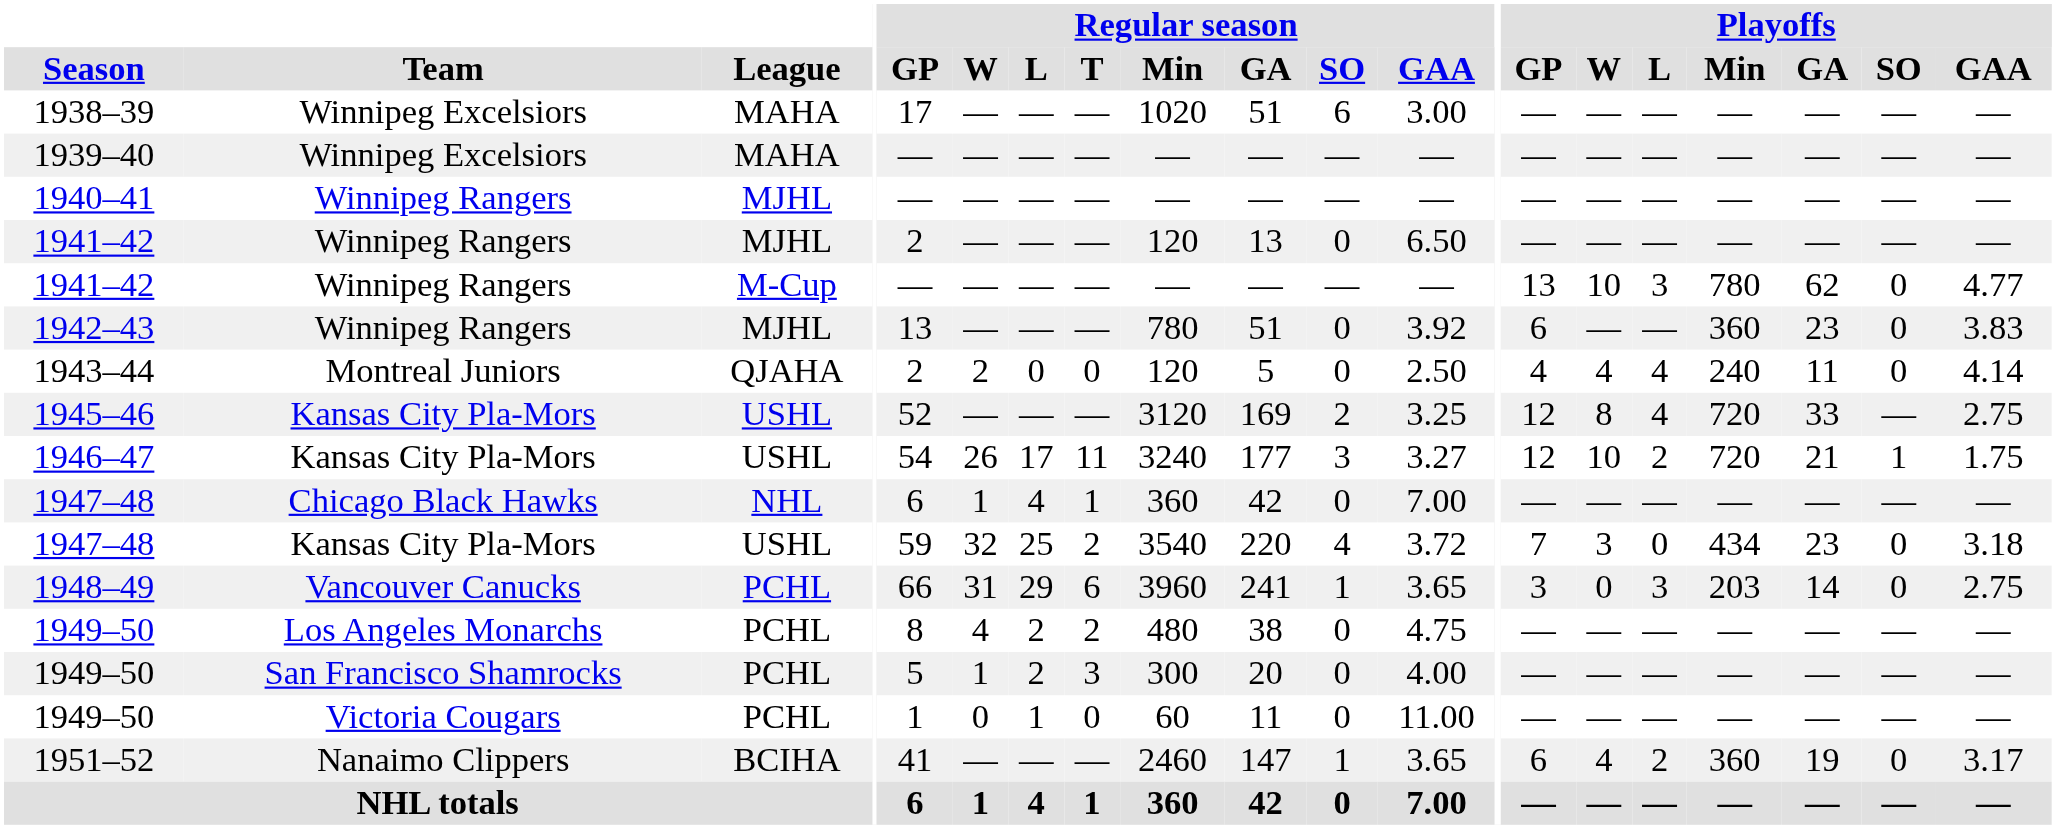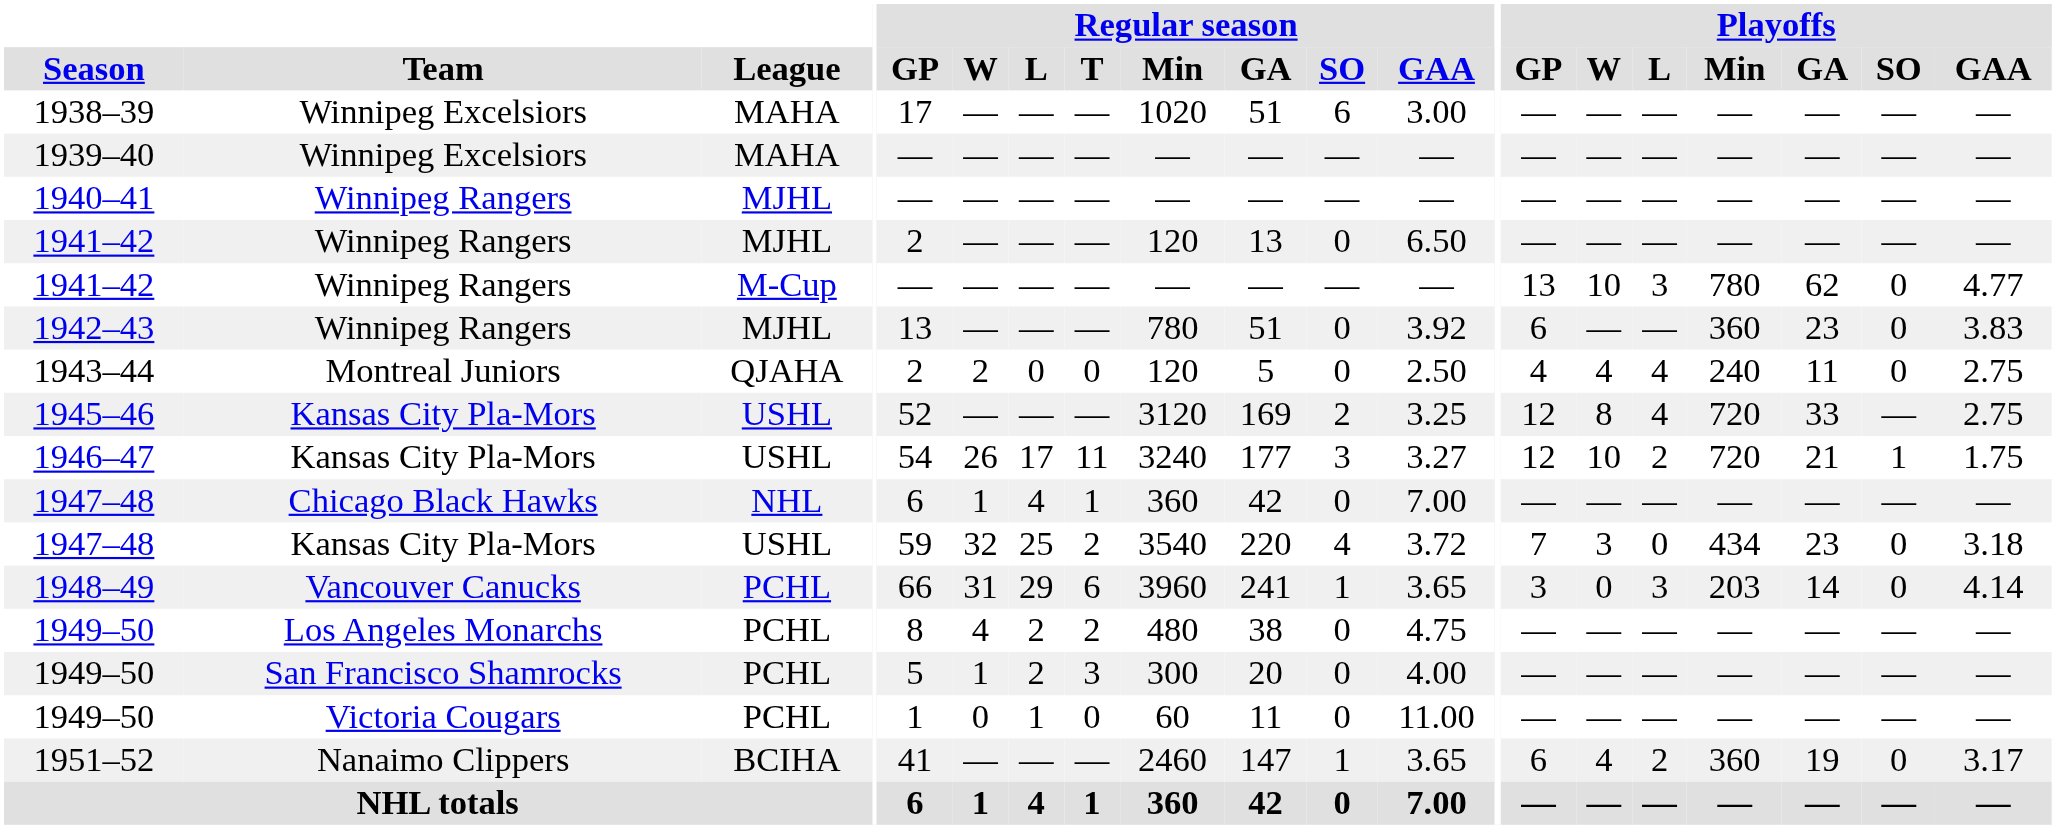 <table border="0" cellpadding="1" cellspacing="0" style="width:75%; text-align:center;">
 <tr bgcolor="#e0e0e0">
 <th colspan="3" bgcolor="#ffffff"></th>
 <th rowspan="99" bgcolor="#ffffff"></th>
 <th colspan="8" bgcolor="#e0e0e0"><a href='#'>Regular season</a></th>
 <th rowspan="99" bgcolor="#ffffff"></th>
 <th colspan="7" bgcolor="#e0e0e0"><a href='#'>Playoffs</a></th>
 </tr>
 <tr bgcolor="#e0e0e0">
 <th><a href='#'>Season</a></th>
 <th>Team</th>
 <th>League</th>
 <th>GP</th>
 <th>W</th>
 <th>L</th>
 <th>T</th>
 <th>Min</th>
 <th>GA</th>
 <th><a href='#'>SO</a></th>
 <th><a href='#'>GAA</a></th>
 <th>GP</th>
 <th>W</th>
 <th>L</th>
 <th>Min</th>
 <th>GA</th>
 <th>SO</th>
 <th>GAA</th>
 </tr>
 <tr>
 <td>1938–39</td>
 <td>Winnipeg Excelsiors</td>
 <td>MAHA</td>
 <td>17</td>
 <td>—</td>
 <td>—</td>
 <td>—</td>
 <td>1020</td>
 <td>51</td>
 <td>6</td>
 <td>3.00</td>
 <td>—</td>
 <td>—</td>
 <td>—</td>
 <td>—</td>
 <td>—</td>
 <td>—</td>
 <td>—</td>
 </tr>
 <tr bgcolor="#f0f0f0">
 <td>1939–40</td>
 <td>Winnipeg Excelsiors</td>
 <td>MAHA</td>
 <td>—</td>
 <td>—</td>
 <td>—</td>
 <td>—</td>
 <td>—</td>
 <td>—</td>
 <td>—</td>
 <td>—</td>
 <td>—</td>
 <td>—</td>
 <td>—</td>
 <td>—</td>
 <td>—</td>
 <td>—</td>
 <td>—</td>
 </tr>
 <tr>
 <td><a href='#'>1940–41</a></td>
 <td><a href='#'>Winnipeg Rangers</a></td>
 <td><a href='#'>MJHL</a></td>
 <td>—</td>
 <td>—</td>
 <td>—</td>
 <td>—</td>
 <td>—</td>
 <td>—</td>
 <td>—</td>
 <td>—</td>
 <td>—</td>
 <td>—</td>
 <td>—</td>
 <td>—</td>
 <td>—</td>
 <td>—</td>
 <td>—</td>
 </tr>
 <tr bgcolor="#f0f0f0">
 <td><a href='#'>1941–42</a></td>
 <td>Winnipeg Rangers</td>
 <td>MJHL</td>
 <td>2</td>
 <td>—</td>
 <td>—</td>
 <td>—</td>
 <td>120</td>
 <td>13</td>
 <td>0</td>
 <td>6.50</td>
 <td>—</td>
 <td>—</td>
 <td>—</td>
 <td>—</td>
 <td>—</td>
 <td>—</td>
 <td>—</td>
 </tr>
 <tr>
 <td><a href='#'>1941–42</a></td>
 <td>Winnipeg Rangers</td>
 <td><a href='#'>M-Cup</a></td>
 <td>—</td>
 <td>—</td>
 <td>—</td>
 <td>—</td>
 <td>—</td>
 <td>—</td>
 <td>—</td>
 <td>—</td>
 <td>13</td>
 <td>10</td>
 <td>3</td>
 <td>780</td>
 <td>62</td>
 <td>0</td>
 <td>4.77</td>
 </tr>
 <tr bgcolor="#f0f0f0">
 <td><a href='#'>1942–43</a></td>
 <td>Winnipeg Rangers</td>
 <td>MJHL</td>
 <td>13</td>
 <td>—</td>
 <td>—</td>
 <td>—</td>
 <td>780</td>
 <td>51</td>
 <td>0</td>
 <td>3.92</td>
 <td>6</td>
 <td>—</td>
 <td>—</td>
 <td>360</td>
 <td>23</td>
 <td>0</td>
 <td>3.83</td>
 </tr>
 <tr>
 <td>1943–44</td>
 <td>Montreal Juniors</td>
 <td>QJAHA</td>
 <td>2</td>
 <td>2</td>
 <td>0</td>
 <td>0</td>
 <td>120</td>
 <td>5</td>
 <td>0</td>
 <td>2.50</td>
 <td>4</td>
 <td>4</td>
 <td>4</td>
 <td>240</td>
 <td>11</td>
 <td>0</td>
-<td>4.14</td>
+<td>2.75</td>
 </tr>
 <tr bgcolor="#f0f0f0">
 <td><a href='#'>1945–46</a></td>
 <td><a href='#'>Kansas City Pla-Mors</a></td>
 <td><a href='#'>USHL</a></td>
 <td>52</td>
 <td>—</td>
 <td>—</td>
 <td>—</td>
 <td>3120</td>
 <td>169</td>
 <td>2</td>
 <td>3.25</td>
 <td>12</td>
 <td>8</td>
 <td>4</td>
 <td>720</td>
 <td>33</td>
 <td>—</td>
 <td>2.75</td>
 </tr>
 <tr>
 <td><a href='#'>1946–47</a></td>
 <td>Kansas City Pla-Mors</td>
 <td>USHL</td>
 <td>54</td>
 <td>26</td>
 <td>17</td>
 <td>11</td>
 <td>3240</td>
 <td>177</td>
 <td>3</td>
 <td>3.27</td>
 <td>12</td>
 <td>10</td>
 <td>2</td>
 <td>720</td>
 <td>21</td>
 <td>1</td>
 <td>1.75</td>
 </tr>
 <tr bgcolor="#f0f0f0">
 <td><a href='#'>1947–48</a></td>
 <td><a href='#'>Chicago Black Hawks</a></td>
 <td><a href='#'>NHL</a></td>
 <td>6</td>
 <td>1</td>
 <td>4</td>
 <td>1</td>
 <td>360</td>
 <td>42</td>
 <td>0</td>
 <td>7.00</td>
 <td>—</td>
 <td>—</td>
 <td>—</td>
 <td>—</td>
 <td>—</td>
 <td>—</td>
 <td>—</td>
 </tr>
 <tr>
 <td><a href='#'>1947–48</a></td>
 <td>Kansas City Pla-Mors</td>
 <td>USHL</td>
 <td>59</td>
 <td>32</td>
 <td>25</td>
 <td>2</td>
 <td>3540</td>
 <td>220</td>
 <td>4</td>
 <td>3.72</td>
 <td>7</td>
 <td>3</td>
 <td>0</td>
 <td>434</td>
 <td>23</td>
 <td>0</td>
 <td>3.18</td>
 </tr>
 <tr bgcolor="#f0f0f0">
 <td><a href='#'>1948–49</a></td>
 <td><a href='#'>Vancouver Canucks</a></td>
 <td><a href='#'>PCHL</a></td>
 <td>66</td>
 <td>31</td>
 <td>29</td>
 <td>6</td>
 <td>3960</td>
 <td>241</td>
 <td>1</td>
 <td>3.65</td>
 <td>3</td>
 <td>0</td>
 <td>3</td>
 <td>203</td>
 <td>14</td>
 <td>0</td>
-<td>2.75</td>
+<td>4.14</td>
 </tr>
 <tr>
 <td><a href='#'>1949–50</a></td>
 <td><a href='#'>Los Angeles Monarchs</a></td>
 <td>PCHL</td>
 <td>8</td>
 <td>4</td>
 <td>2</td>
 <td>2</td>
 <td>480</td>
 <td>38</td>
 <td>0</td>
 <td>4.75</td>
 <td>—</td>
 <td>—</td>
 <td>—</td>
 <td>—</td>
 <td>—</td>
 <td>—</td>
 <td>—</td>
 </tr>
 <tr bgcolor="#f0f0f0">
 <td>1949–50</td>
 <td><a href='#'>San Francisco Shamrocks</a></td>
 <td>PCHL</td>
 <td>5</td>
 <td>1</td>
 <td>2</td>
 <td>3</td>
 <td>300</td>
 <td>20</td>
 <td>0</td>
 <td>4.00</td>
 <td>—</td>
 <td>—</td>
 <td>—</td>
 <td>—</td>
 <td>—</td>
 <td>—</td>
 <td>—</td>
 </tr>
 <tr>
 <td>1949–50</td>
 <td><a href='#'>Victoria Cougars</a></td>
 <td>PCHL</td>
 <td>1</td>
 <td>0</td>
 <td>1</td>
 <td>0</td>
 <td>60</td>
 <td>11</td>
 <td>0</td>
 <td>11.00</td>
 <td>—</td>
 <td>—</td>
 <td>—</td>
 <td>—</td>
 <td>—</td>
 <td>—</td>
 <td>—</td>
 </tr>
 <tr bgcolor="#f0f0f0">
 <td>1951–52</td>
 <td>Nanaimo Clippers</td>
 <td>BCIHA</td>
 <td>41</td>
 <td>—</td>
 <td>—</td>
 <td>—</td>
 <td>2460</td>
 <td>147</td>
 <td>1</td>
 <td>3.65</td>
 <td>6</td>
 <td>4</td>
 <td>2</td>
 <td>360</td>
 <td>19</td>
 <td>0</td>
 <td>3.17</td>
 </tr>
 <tr bgcolor="#e0e0e0">
 <th colspan="3">NHL totals</th>
 <th>6</th>
 <th>1</th>
 <th>4</th>
 <th>1</th>
 <th>360</th>
 <th>42</th>
 <th>0</th>
 <th>7.00</th>
 <th>—</th>
 <th>—</th>
 <th>—</th>
 <th>—</th>
 <th>—</th>
 <th>—</th>
 <th>—</th>
 </tr>
 </table>
